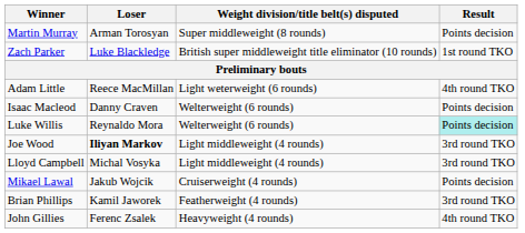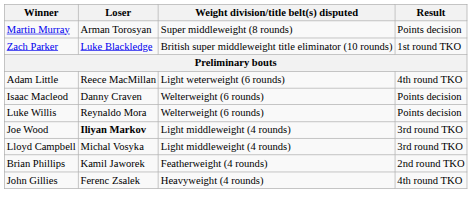 <table class=wikitable>
 <tr>
 <th>Winner</th>
 <th>Loser</th>
 <th>Weight division/title belt(s) disputed</th>
 <th>Result</th>
 </tr>
 <tr>
 <td> <a href='#'>Martin Murray</a></td>
 <td> Arman Torosyan</td>
 <td>Super middleweight (8 rounds)</td>
 <td>Points decision</td>
 </tr>
 <tr>
 <td> <a href='#'>Zach Parker</a></td>
 <td> <a href='#'>Luke Blackledge</a></td>
 <td>British super middleweight title eliminator (10 rounds)</td>
 <td>1st round TKO</td>
 </tr>
 <tr>
 <th colspan=4>Preliminary bouts</th>
 </tr>
 <tr>
 <td> Adam Little</td>
 <td> Reece MacMillan</td>
 <td>Light weterweight (6 rounds)</td>
 <td>4th round TKO</td>
 </tr>
 <tr>
 <td> Isaac Macleod</td>
 <td> Danny Craven</td>
 <td>Welterweight (6 rounds)</td>
 <td>Points decision</td>
 </tr>
 <tr>
 <td> Luke Willis</td>
 <td> Reynaldo Mora</td>
 <td>Welterweight (6 rounds)</td>
-<td style="background: paleturquoise;">Points decision</td>
+<td>Points decision</td>
 </tr>
 <tr>
 <td> Joe Wood</td>
 <td><strong> Iliyan Markov</strong></td>
 <td>Light middleweight (4 rounds)</td>
 <td>3rd round TKO</td>
 </tr>
 <tr>
 <td> Lloyd Campbell</td>
 <td> Michal Vosyka</td>
 <td>Light middleweight (4 rounds)</td>
 <td>3rd round TKO</td>
 </tr>
 <tr>
-<td> <a href='#'>Mikael Lawal</a></td>
-<td> Jakub Wojcik</td>
-<td>Cruiserweight (4 rounds)</td>
-<td>Points decision</td>
-</tr>
-<tr>
 <td> Brian Phillips</td>
 <td> Kamil Jaworek</td>
 <td>Featherweight (4 rounds)</td>
-<td>3rd round TKO</td>
+<td>2nd round TKO</td>
 </tr>
 <tr>
 <td> John Gillies</td>
 <td> Ferenc Zsalek</td>
 <td>Heavyweight (4 rounds)</td>
 <td>4th round TKO</td>
 </tr>
 </table>
